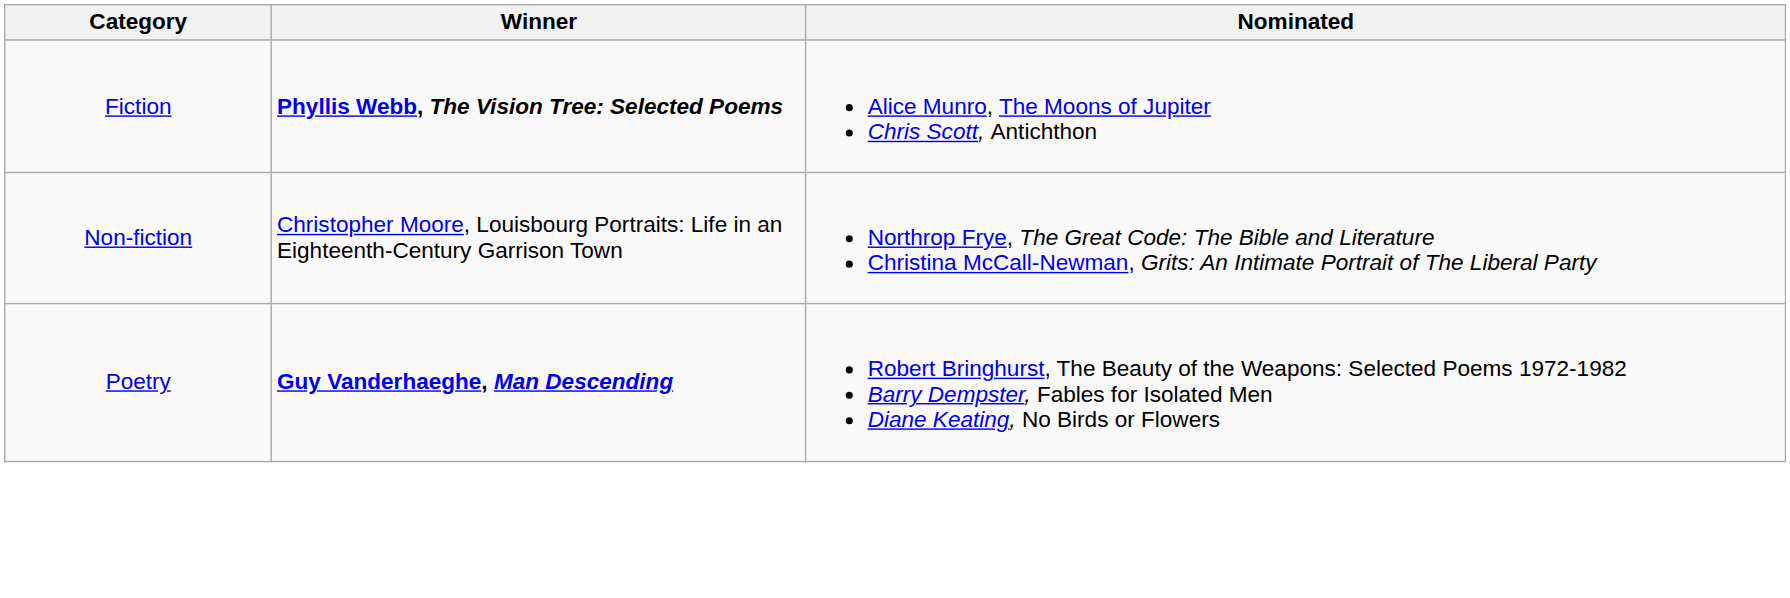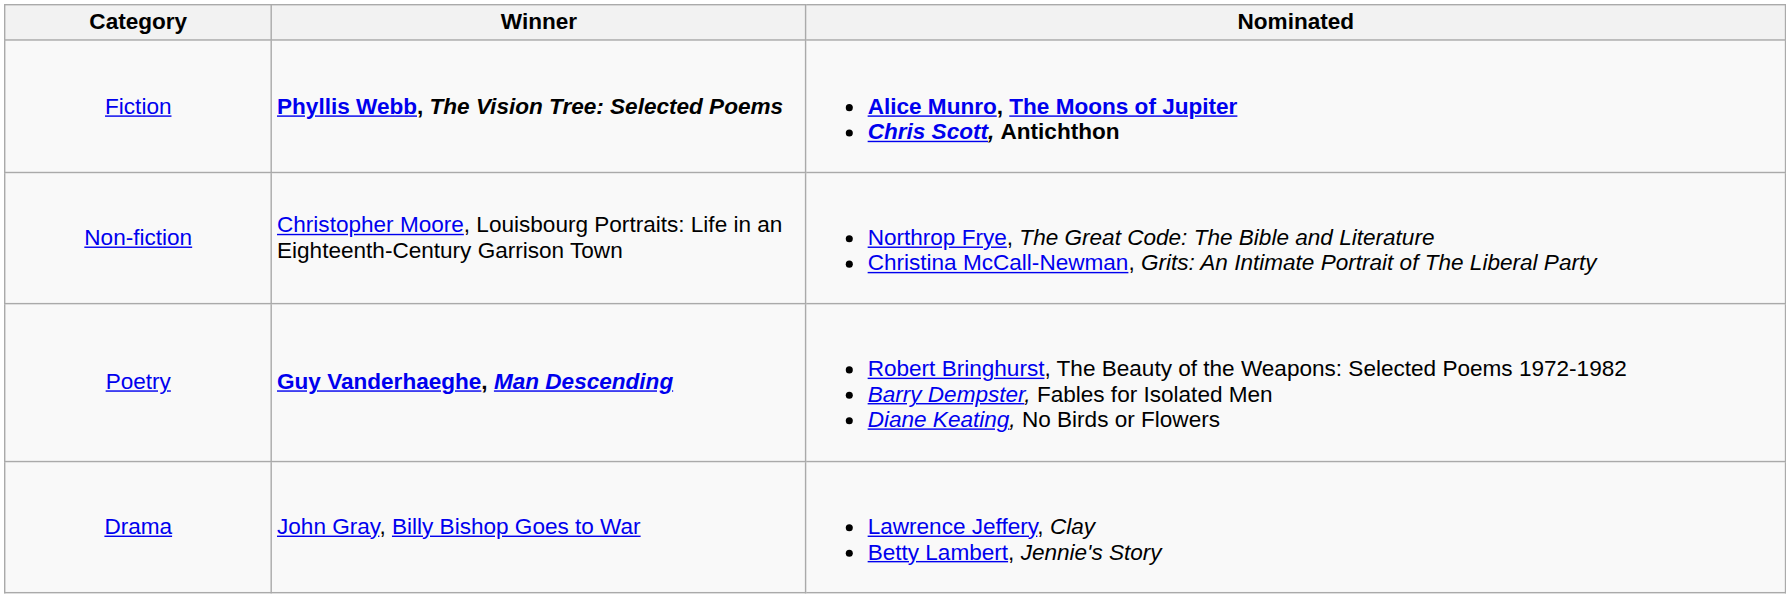 <table class="wikitable" width="100%">
 <tr>
 <th width=15%>Category</th>
 <th width=30%>Winner</th>
 <th width=55%>Nominated</th>
 </tr>
 <tr>
 <td align="center"><a href='#'>Fiction</a></td>
 <td> <strong><a href='#'>Phyllis Webb</a>, <em>The Vision Tree: Selected Poems<strong><em></td>
-<td><br><ul><li><a href='#'>Alice Munro</a>, </em><a href='#'>The Moons of Jupiter</a><em></li><li><a href='#'>Chris Scott</a>, </em>Antichthon<em></li></ul></td>
+<td><strong><br><ul><li><a href='#'>Alice Munro</a>, </em><a href='#'>The Moons of Jupiter</a><em></li><li><a href='#'>Chris Scott</a>, </em>Antichthon<em></li></ul></strong></td>
 </tr>
 <tr>
 <td align="center"><a href='#'>Non-fiction</a></td>
 <td> </strong><a href='#'>Christopher Moore</a>, </em>Louisbourg Portraits: Life in an Eighteenth-Century Garrison Town</em></strong></td>
 <td><br><ul><li><a href='#'>Northrop Frye</a>, <em>The Great Code: The Bible and Literature</em></li><li><a href='#'>Christina McCall-Newman</a>, <em>Grits: An Intimate Portrait of The Liberal Party</em></li></ul></td>
 </tr>
 <tr>
 <td align="center"><a href='#'>Poetry</a></td>
 <td> <strong><a href='#'>Guy Vanderhaeghe</a>, <em><a href='#'>Man Descending</a><strong><em></td>
 <td><br><ul><li><a href='#'>Robert Bringhurst</a>, </em>The Beauty of the Weapons: Selected Poems 1972-1982<em></li><li><a href='#'>Barry Dempster</a>, </em>Fables for Isolated Men<em></li><li><a href='#'>Diane Keating</a>, </em>No Birds or Flowers<em></li></ul></td>
 </tr>
+<tr>
+<td align="center"><a href='#'>Drama</a></td>
+<td> </strong><a href='#'>John Gray</a>, </em><a href='#'>Billy Bishop Goes to War</a></em></strong></td>
+<td><br><ul><li><a href='#'>Lawrence Jeffery</a>, <em>Clay</em></li><li><a href='#'>Betty Lambert</a>, <em>Jennie's Story</em></li></ul></td>
+</tr>
 </table>
